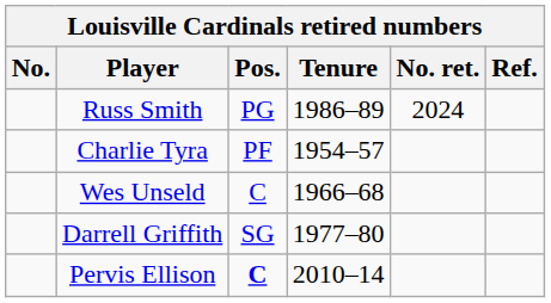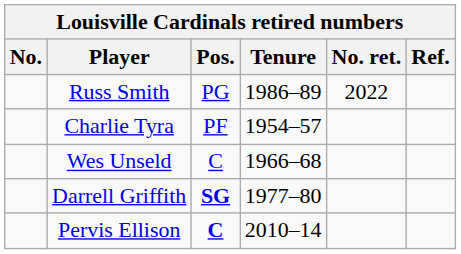 <table class= "wikitable" style= text-align:center>
 <tr>
 <th colspan=6 style= ><strong>Louisville Cardinals retired numbers</strong></th>
 </tr>
 <tr>
 <th style= >No.</th>
 <th style= >Player</th>
 <th style= >Pos.</th>
 <th style= >Tenure</th>
 <th style= >No. ret.</th>
 <th style= >Ref.</th>
 </tr>
 <tr>
 <td></td>
 <td><a href='#'>Russ Smith</a></td>
 <td><a href='#'>PG</a></td>
 <td>1986–89</td>
-<td>2024</td>
+<td>2022</td>
 <td></td>
 </tr>
 <tr>
 <td></td>
 <td><a href='#'>Charlie Tyra</a></td>
 <td><a href='#'>PF</a></td>
 <td>1954–57</td>
 <td></td>
 <td></td>
 </tr>
 <tr>
 <td></td>
 <td><a href='#'>Wes Unseld</a></td>
 <td><a href='#'>C</a></td>
 <td>1966–68</td>
 <td></td>
 <td></td>
 </tr>
 <tr>
 <td></td>
 <td><a href='#'>Darrell Griffith</a></td>
-<td><a href='#'>SG</a></td>
+<td><strong><a href='#'>SG</a></strong></td>
 <td>1977–80</td>
 <td></td>
 <td></td>
 </tr>
 <tr>
 <td></td>
 <td><a href='#'>Pervis Ellison</a></td>
 <td><strong><a href='#'>C</a></strong></td>
 <td>2010–14</td>
 <td></td>
 <td></td>
 </tr>
 </table>
